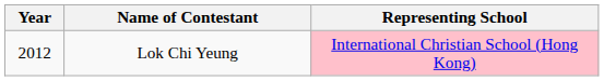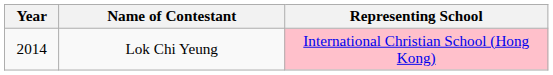 <table class="wikitable" style="text-align:center;">
 <tr>
 <th width=50>Year</th>
 <th width=230>Name of Contestant</th>
 <th width=270>Representing School</th>
 </tr>
 <tr>
-<td>2012</td>
+<td>2014</td>
 <td>Lok Chi Yeung</td>
 <td style="background: pink;"><a href='#'>International Christian School (Hong Kong)</a></td>
 </tr>
 </table>
